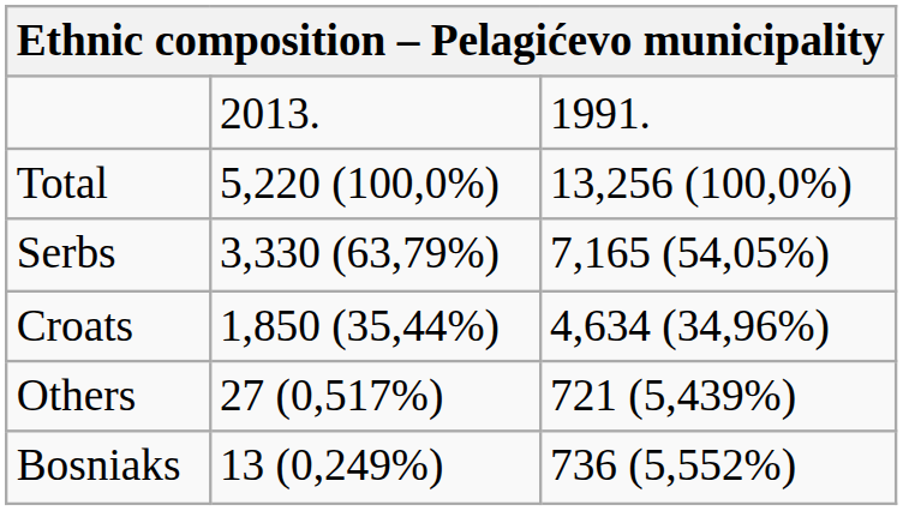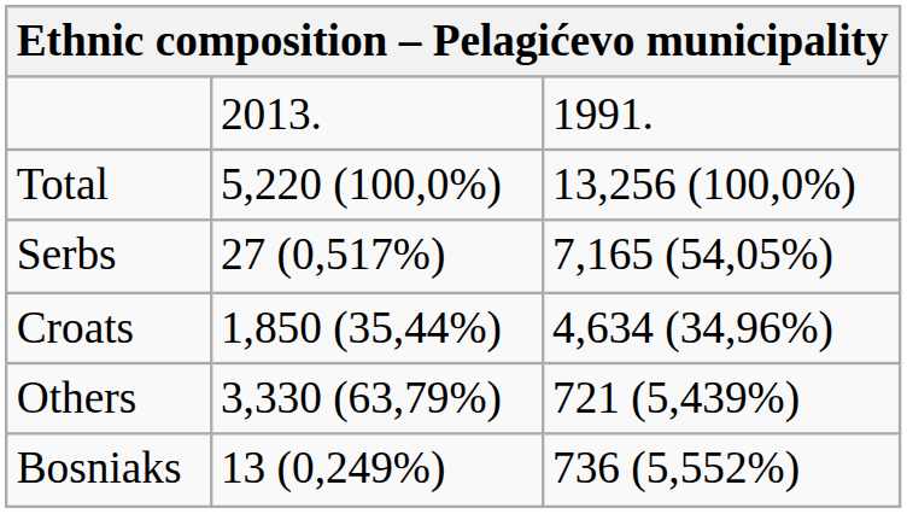 <table class="wikitable">
 <tr>
 <th colspan="8">Ethnic composition – Pelagićevo municipality</th>
 </tr>
 <tr>
 <td></td>
 <td>2013.</td>
 <td>1991.</td>
 </tr>
 <tr>
 <td>Total</td>
 <td>5,220 (100,0%)</td>
 <td>13,256 (100,0%)</td>
 </tr>
 <tr>
 <td>Serbs</td>
-<td>3,330 (63,79%)</td>
+<td>27 (0,517%)</td>
 <td>7,165 (54,05%)</td>
 </tr>
 <tr>
 <td>Croats</td>
 <td>1,850 (35,44%)</td>
 <td>4,634 (34,96%)</td>
 </tr>
 <tr>
 <td>Others</td>
-<td>27 (0,517%)</td>
+<td>3,330 (63,79%)</td>
 <td>721 (5,439%)</td>
 </tr>
 <tr>
 <td>Bosniaks</td>
 <td>13 (0,249%)</td>
 <td>736 (5,552%)</td>
 </tr>
 </table>
